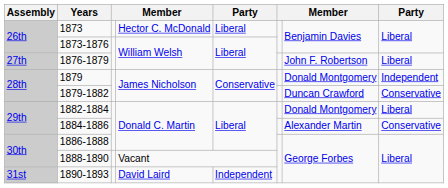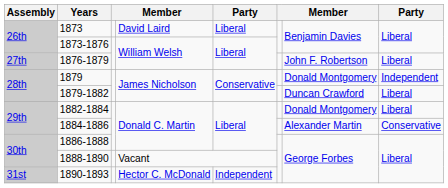 <table class="wikitable">
 <tr>
 <th>Assembly</th>
 <th>Years</th>
 <th colspan="2">Member</th>
 <th>Party</th>
 <th colspan="2">Member</th>
 <th>Party</th>
 </tr>
 <tr>
 <td bgcolor="CCCCCC" rowspan="2"><a href='#'>26th</a></td>
 <td>1873</td>
 <td></td>
-<td><a href='#'>Hector C. McDonald</a></td>
+<td><a href='#'>David Laird</a></td>
 <td><a href='#'>Liberal</a></td>
 <td rowspan=2 ></td>
 <td rowspan=2><a href='#'>Benjamin Davies</a></td>
 <td rowspan=2><a href='#'>Liberal</a></td>
 </tr>
 <tr>
 <td>1873-1876</td>
 <td rowspan=2 ></td>
 <td rowspan=2><a href='#'>William Welsh</a></td>
 <td rowspan=2><a href='#'>Liberal</a></td>
 </tr>
 <tr>
 <td bgcolor="CCCCCC"><a href='#'>27th</a></td>
 <td>1876-1879</td>
 <td></td>
 <td><a href='#'>John F. Robertson</a></td>
 <td><a href='#'>Liberal</a></td>
 </tr>
 <tr>
 <td bgcolor="CCCCCC" rowspan="2"><a href='#'>28th</a></td>
 <td>1879</td>
 <td rowspan=2 ></td>
 <td rowspan=2><a href='#'>James Nicholson</a></td>
 <td rowspan=2><a href='#'>Conservative</a></td>
 <td></td>
 <td><a href='#'>Donald Montgomery</a></td>
 <td><a href='#'>Independent</a></td>
 </tr>
 <tr>
 <td>1879-1882</td>
 <td></td>
 <td><a href='#'>Duncan Crawford</a></td>
-<td><a href='#'>Conservative</a></td>
+<td><a href='#'>Liberal</a></td>
 </tr>
 <tr>
 <td bgcolor="CCCCCC" rowspan="2"><a href='#'>29th</a></td>
 <td>1882-1884</td>
 <td rowspan=3 ></td>
 <td rowspan=3><a href='#'>Donald C. Martin</a></td>
 <td rowspan=3><a href='#'>Liberal</a></td>
 <td></td>
 <td><a href='#'>Donald Montgomery</a></td>
 <td><a href='#'>Liberal</a></td>
 </tr>
 <tr>
 <td>1884-1886</td>
 <td></td>
 <td><a href='#'>Alexander Martin</a></td>
 <td><a href='#'>Conservative</a></td>
 </tr>
 <tr>
 <td bgcolor="CCCCCC" rowspan="2"><a href='#'>30th</a></td>
 <td>1886-1888</td>
 <td rowspan=3 ></td>
 <td rowspan=3><a href='#'>George Forbes</a></td>
 <td rowspan=3><a href='#'>Liberal</a></td>
 </tr>
 <tr>
 <td>1888-1890</td>
 <td></td>
 <td colspan="2">Vacant</td>
 </tr>
 <tr>
 <td bgcolor="CCCCCC"><a href='#'>31st</a></td>
 <td>1890-1893</td>
 <td></td>
-<td><a href='#'>David Laird</a></td>
+<td><a href='#'>Hector C. McDonald</a></td>
 <td><a href='#'>Independent</a></td>
 </tr>
 </table>
